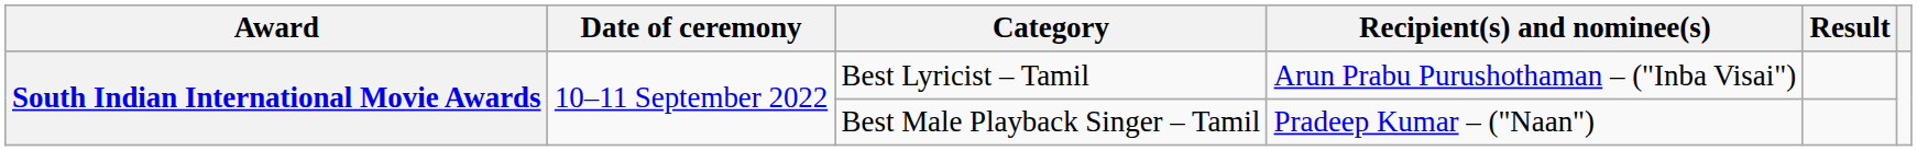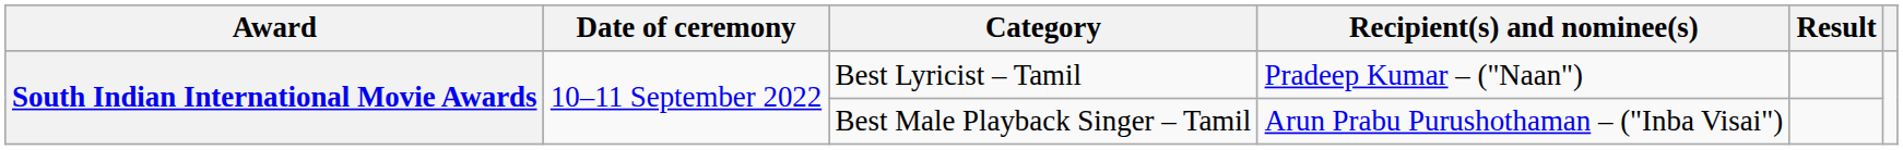 <table class="wikitable plainrowheaders sortable">
 <tr>
 <th scope="col">Award</th>
 <th scope="col">Date of ceremony</th>
 <th scope="col">Category</th>
 <th scope="col">Recipient(s) and nominee(s)</th>
 <th scope="col">Result</th>
 <th scope="col" class="unsortable"></th>
 </tr>
 <tr>
 <th rowspan="2" scope="row"><a href='#'>South Indian International Movie Awards</a></th>
 <td rowspan="2"><a href='#'>10–11 September 2022</a></td>
 <td>Best Lyricist – Tamil</td>
-<td><a href='#'>Arun Prabu Purushothaman</a> – ("Inba Visai")</td>
+<td><a href='#'>Pradeep Kumar</a> – ("Naan")</td>
 <td></td>
 <td rowspan="2" style="text-align:center;"><br><br></td>
 </tr>
 <tr>
 <td>Best Male Playback Singer – Tamil</td>
-<td><a href='#'>Pradeep Kumar</a> – ("Naan")</td>
+<td><a href='#'>Arun Prabu Purushothaman</a> – ("Inba Visai")</td>
 <td></td>
 </tr>
 </table>
